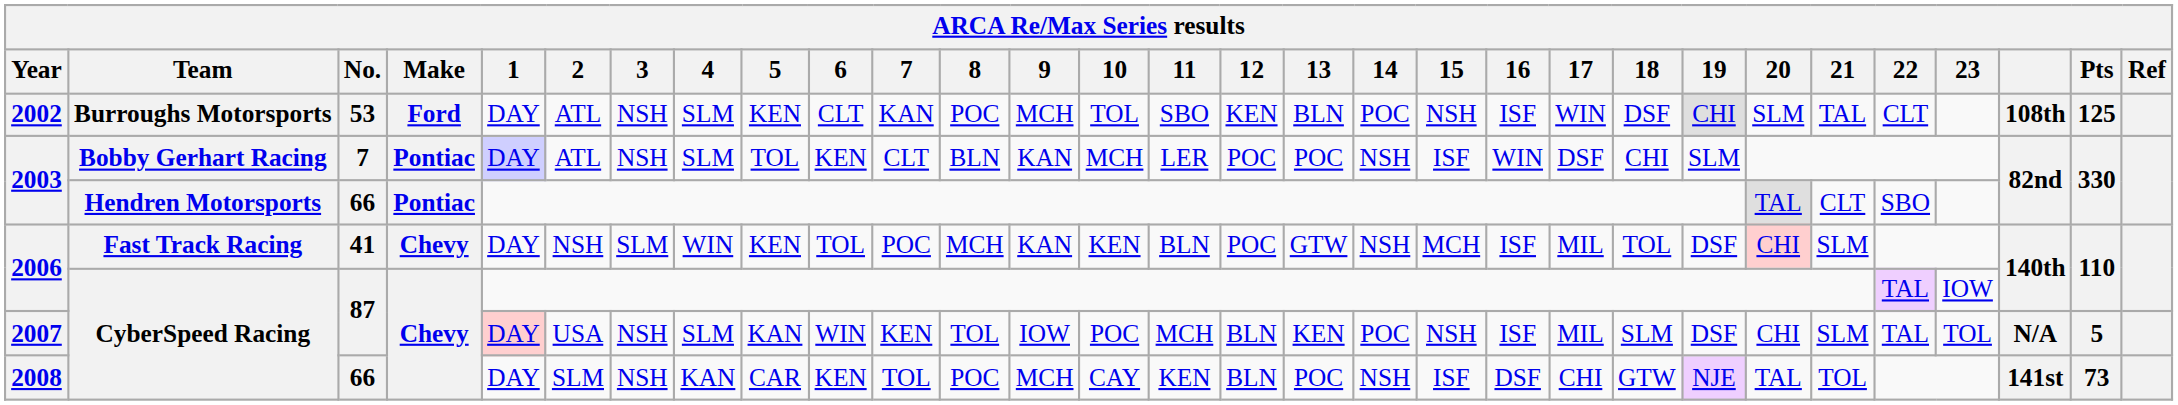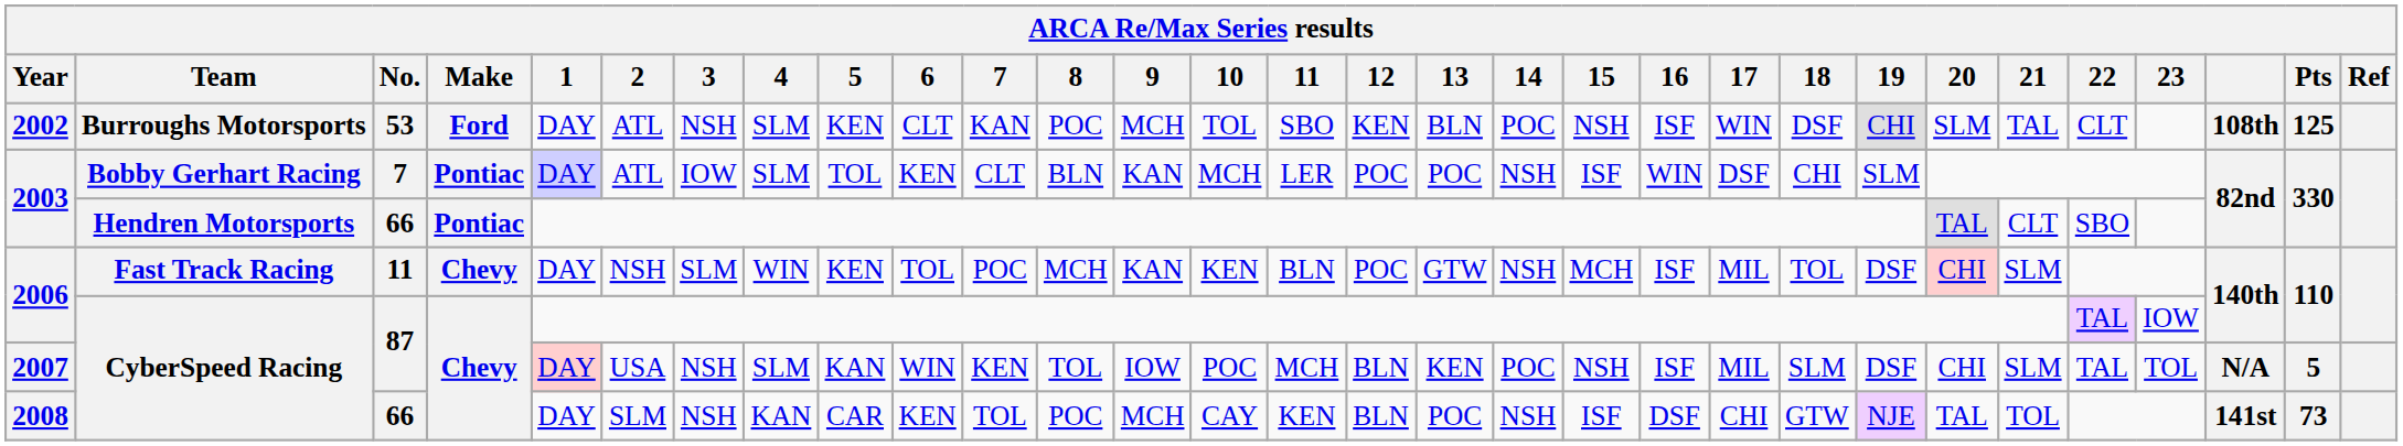 <table class="wikitable" style="text-align:center; font-size:75%">
 <tr>
 <th colspan=30><a href='#'>ARCA Re/Max Series</a> results</th>
 </tr>
 <tr>
 <th>Year</th>
 <th>Team</th>
 <th>No.</th>
 <th>Make</th>
 <th>1</th>
 <th>2</th>
 <th>3</th>
 <th>4</th>
 <th>5</th>
 <th>6</th>
 <th>7</th>
 <th>8</th>
 <th>9</th>
 <th>10</th>
 <th>11</th>
 <th>12</th>
 <th>13</th>
 <th>14</th>
 <th>15</th>
 <th>16</th>
 <th>17</th>
 <th>18</th>
 <th>19</th>
 <th>20</th>
 <th>21</th>
 <th>22</th>
 <th>23</th>
 <th></th>
 <th>Pts</th>
 <th>Ref</th>
 </tr>
 <tr>
 <th><a href='#'>2002</a></th>
 <th>Burroughs Motorsports</th>
 <th>53</th>
 <th><a href='#'>Ford</a></th>
 <td><a href='#'>DAY</a></td>
 <td><a href='#'>ATL</a></td>
 <td><a href='#'>NSH</a></td>
 <td><a href='#'>SLM</a></td>
 <td><a href='#'>KEN</a></td>
 <td><a href='#'>CLT</a></td>
 <td><a href='#'>KAN</a></td>
 <td><a href='#'>POC</a></td>
 <td><a href='#'>MCH</a></td>
 <td><a href='#'>TOL</a></td>
 <td><a href='#'>SBO</a></td>
 <td><a href='#'>KEN</a></td>
 <td><a href='#'>BLN</a></td>
 <td><a href='#'>POC</a></td>
 <td><a href='#'>NSH</a></td>
 <td><a href='#'>ISF</a></td>
 <td><a href='#'>WIN</a></td>
 <td><a href='#'>DSF</a></td>
 <td style="background:#DFDFDF;"><a href='#'>CHI</a><br></td>
 <td><a href='#'>SLM</a></td>
 <td><a href='#'>TAL</a></td>
 <td><a href='#'>CLT</a></td>
 <td></td>
 <th>108th</th>
 <th>125</th>
 <th></th>
 </tr>
 <tr>
 <th rowspan=2><a href='#'>2003</a></th>
 <th><a href='#'>Bobby Gerhart Racing</a></th>
 <th>7</th>
 <th><a href='#'>Pontiac</a></th>
 <td style="background:#CFCFFF;"><a href='#'>DAY</a><br></td>
 <td><a href='#'>ATL</a></td>
-<td><a href='#'>NSH</a></td>
+<td><a href='#'>IOW</a></td>
 <td><a href='#'>SLM</a></td>
 <td><a href='#'>TOL</a></td>
 <td><a href='#'>KEN</a></td>
 <td><a href='#'>CLT</a></td>
 <td><a href='#'>BLN</a></td>
 <td><a href='#'>KAN</a></td>
 <td><a href='#'>MCH</a></td>
 <td><a href='#'>LER</a></td>
 <td><a href='#'>POC</a></td>
 <td><a href='#'>POC</a></td>
 <td><a href='#'>NSH</a></td>
 <td><a href='#'>ISF</a></td>
 <td><a href='#'>WIN</a></td>
 <td><a href='#'>DSF</a></td>
 <td><a href='#'>CHI</a></td>
 <td><a href='#'>SLM</a></td>
 <td colspan=4></td>
 <th rowspan=2>82nd</th>
 <th rowspan=2>330</th>
 <th rowspan=2></th>
 </tr>
 <tr>
 <th><a href='#'>Hendren Motorsports</a></th>
 <th>66</th>
 <th><a href='#'>Pontiac</a></th>
 <td colspan=19></td>
 <td style="background:#DFDFDF;"><a href='#'>TAL</a><br></td>
 <td><a href='#'>CLT</a></td>
 <td><a href='#'>SBO</a></td>
 <td></td>
 </tr>
 <tr>
 <th rowspan=2><a href='#'>2006</a></th>
 <th><a href='#'>Fast Track Racing</a></th>
-<th>41</th>
+<th>11</th>
 <th><a href='#'>Chevy</a></th>
 <td><a href='#'>DAY</a></td>
 <td><a href='#'>NSH</a></td>
 <td><a href='#'>SLM</a></td>
 <td><a href='#'>WIN</a></td>
 <td><a href='#'>KEN</a></td>
 <td><a href='#'>TOL</a></td>
 <td><a href='#'>POC</a></td>
 <td><a href='#'>MCH</a></td>
 <td><a href='#'>KAN</a></td>
 <td><a href='#'>KEN</a></td>
 <td><a href='#'>BLN</a></td>
 <td><a href='#'>POC</a></td>
 <td><a href='#'>GTW</a></td>
 <td><a href='#'>NSH</a></td>
 <td><a href='#'>MCH</a></td>
 <td><a href='#'>ISF</a></td>
 <td><a href='#'>MIL</a></td>
 <td><a href='#'>TOL</a></td>
 <td><a href='#'>DSF</a></td>
 <td style="background:#FFCFCF;"><a href='#'>CHI</a><br></td>
 <td><a href='#'>SLM</a></td>
 <td colspan=2></td>
 <th rowspan=2>140th</th>
 <th rowspan=2>110</th>
 <th rowspan=2></th>
 </tr>
 <tr>
 <th rowspan=3>CyberSpeed Racing</th>
 <th rowspan=2>87</th>
 <th rowspan=3><a href='#'>Chevy</a></th>
 <td colspan=21></td>
 <td style="background:#EFCFFF;"><a href='#'>TAL</a><br></td>
 <td><a href='#'>IOW</a></td>
 </tr>
 <tr>
 <th><a href='#'>2007</a></th>
 <td style="background:#FFCFCF;"><a href='#'>DAY</a><br></td>
 <td><a href='#'>USA</a></td>
 <td><a href='#'>NSH</a></td>
 <td><a href='#'>SLM</a></td>
 <td><a href='#'>KAN</a></td>
 <td><a href='#'>WIN</a></td>
 <td><a href='#'>KEN</a></td>
 <td><a href='#'>TOL</a></td>
 <td><a href='#'>IOW</a></td>
 <td><a href='#'>POC</a></td>
 <td><a href='#'>MCH</a></td>
 <td><a href='#'>BLN</a></td>
 <td><a href='#'>KEN</a></td>
 <td><a href='#'>POC</a></td>
 <td><a href='#'>NSH</a></td>
 <td><a href='#'>ISF</a></td>
 <td><a href='#'>MIL</a></td>
 <td><a href='#'>SLM</a></td>
 <td><a href='#'>DSF</a></td>
 <td><a href='#'>CHI</a></td>
 <td><a href='#'>SLM</a></td>
 <td><a href='#'>TAL</a></td>
 <td><a href='#'>TOL</a></td>
 <th>N/A</th>
 <th>5</th>
 <th></th>
 </tr>
 <tr>
 <th><a href='#'>2008</a></th>
 <th>66</th>
 <td><a href='#'>DAY</a></td>
 <td><a href='#'>SLM</a></td>
 <td><a href='#'>NSH</a></td>
 <td><a href='#'>KAN</a></td>
 <td><a href='#'>CAR</a></td>
 <td><a href='#'>KEN</a></td>
 <td><a href='#'>TOL</a></td>
 <td><a href='#'>POC</a></td>
 <td><a href='#'>MCH</a></td>
 <td><a href='#'>CAY</a></td>
 <td><a href='#'>KEN</a></td>
 <td><a href='#'>BLN</a></td>
 <td><a href='#'>POC</a></td>
 <td><a href='#'>NSH</a></td>
 <td><a href='#'>ISF</a></td>
 <td><a href='#'>DSF</a></td>
 <td><a href='#'>CHI</a></td>
 <td><a href='#'>GTW</a></td>
 <td style="background:#EFCFFF;"><a href='#'>NJE</a><br></td>
 <td><a href='#'>TAL</a></td>
 <td><a href='#'>TOL</a></td>
 <td colspan=2></td>
 <th>141st</th>
 <th>73</th>
 <th></th>
 </tr>
 </table>
